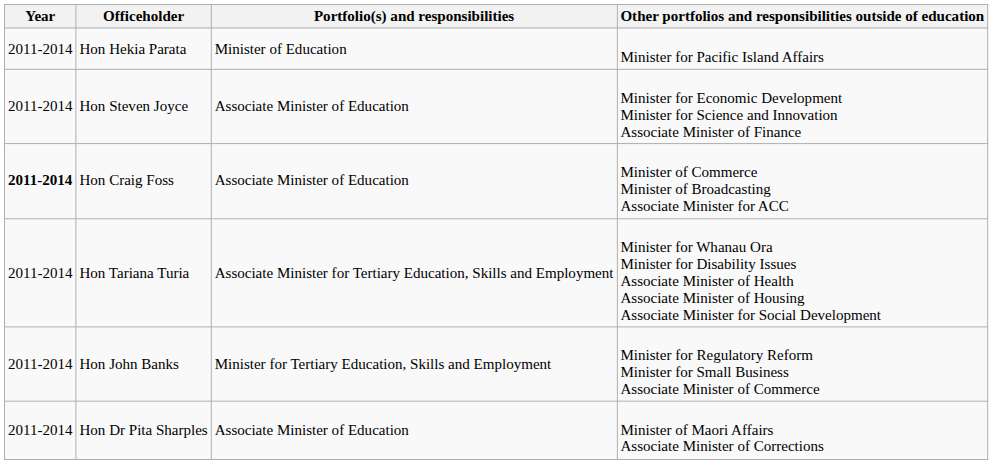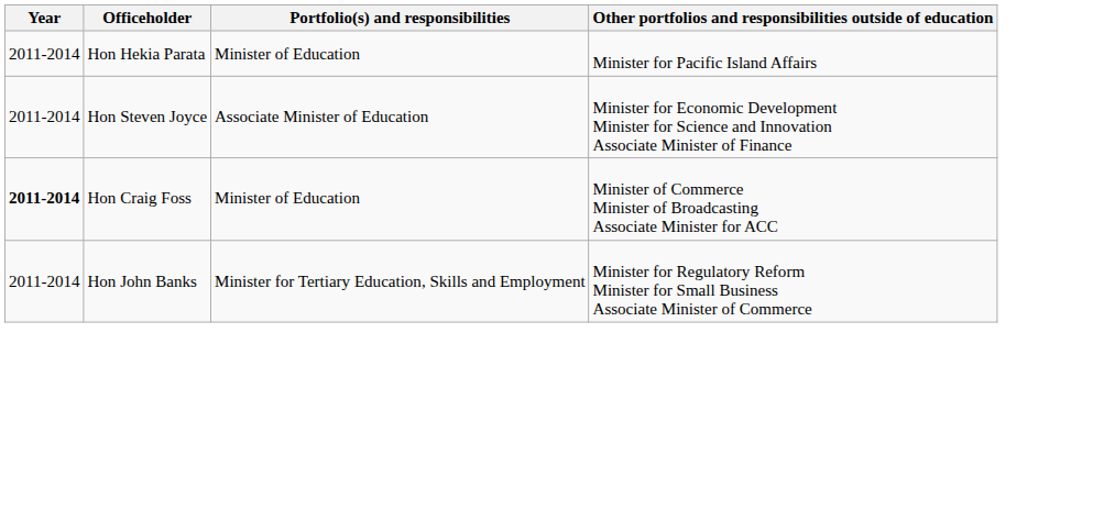 <table class="wikitable">
 <tr>
 <th>Year</th>
 <th>Officeholder</th>
 <th>Portfolio(s) and responsibilities</th>
 <th>Other portfolios and responsibilities outside of education</th>
 </tr>
 <tr>
 <td>2011-2014</td>
 <td>Hon Hekia Parata</td>
 <td>Minister of Education</td>
 <td><br>Minister for Pacific Island Affairs</td>
 </tr>
 <tr>
 <td>2011-2014</td>
 <td>Hon Steven Joyce</td>
 <td>Associate Minister of Education</td>
 <td><br>Minister for Economic Development<br>Minister for Science and Innovation<br>Associate Minister of Finance</td>
 </tr>
 <tr>
 <td><strong>2011-2014</strong></td>
 <td>Hon Craig Foss</td>
-<td>Associate Minister of Education</td>
+<td>Minister of Education</td>
 <td><br>Minister of Commerce<br>Minister of Broadcasting<br>Associate Minister for ACC</td>
-</tr>
-<tr>
-<td>2011-2014</td>
-<td>Hon Tariana Turia</td>
-<td>Associate Minister for Tertiary Education, Skills and Employment</td>
-<td><br>Minister for Whanau Ora<br>Minister for Disability Issues<br>Associate Minister of Health<br>Associate Minister of Housing<br>Associate Minister for Social Development</td>
 </tr>
 <tr>
 <td>2011-2014</td>
 <td>Hon John Banks</td>
 <td>Minister for Tertiary Education, Skills and Employment</td>
 <td><br>Minister for Regulatory Reform<br>Minister for Small Business<br>Associate Minister of Commerce</td>
 </tr>
-<tr>
-<td>2011-2014</td>
-<td>Hon Dr Pita Sharples</td>
-<td>Associate Minister of Education</td>
-<td><br>Minister of Maori Affairs<br>Associate Minister of Corrections </td>
-</tr>
 </table>
